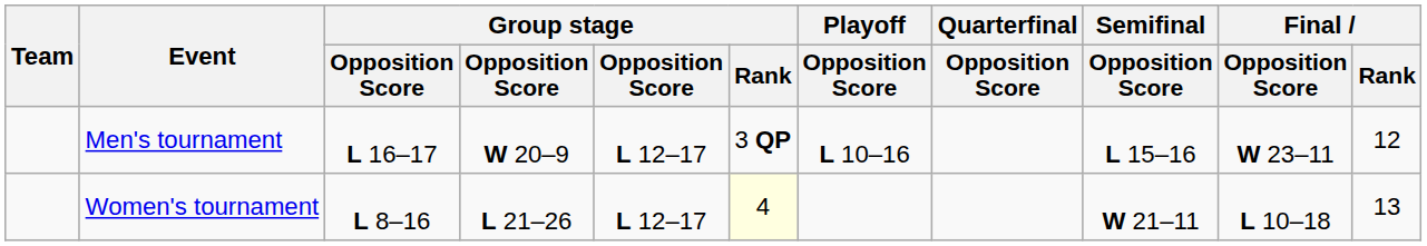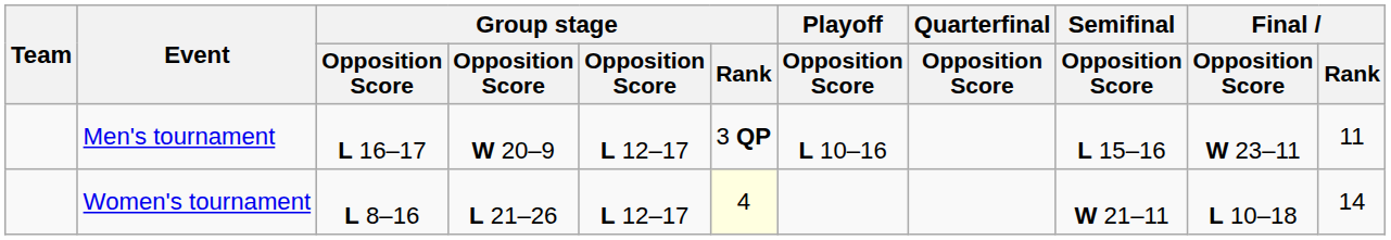 <table class="wikitable" style="text-align:center; font-size:90%;">
 <tr>
 <th rowspan=2>Team</th>
 <th rowspan=2>Event</th>
 <th colspan=4>Group stage</th>
 <th>Playoff</th>
 <th>Quarterfinal</th>
 <th>Semifinal</th>
 <th colspan=2>Final / </th>
 </tr>
 <tr style=font-size:95%>
 <th>Opposition<br>Score</th>
 <th>Opposition<br>Score</th>
 <th>Opposition<br>Score</th>
 <th>Rank</th>
 <th>Opposition<br>Score</th>
 <th>Opposition<br>Score</th>
 <th>Opposition<br>Score</th>
 <th>Opposition<br>Score</th>
 <th>Rank</th>
 </tr>
 <tr>
 <td align=left></td>
 <td align=left><a href='#'>Men's tournament</a></td>
 <td> <br> <strong>L</strong> 16–17</td>
 <td> <br> <strong>W</strong> 20–9</td>
 <td> <br> <strong>L</strong> 12–17</td>
 <td>3 <strong>QP</strong></td>
 <td> <br> <strong>L</strong> 10–16</td>
 <td></td>
 <td><br> <strong>L</strong> 15–16</td>
 <td><br> <strong>W</strong> 23–11</td>
-<td>12</td>
+<td>11</td>
 </tr>
 <tr>
 <td align=left></td>
 <td align=left><a href='#'>Women's tournament</a></td>
 <td> <br> <strong>L</strong> 8–16</td>
 <td> <br> <strong>L</strong> 21–26</td>
 <td> <br> <strong>L</strong> 12–17</td>
 <td style="background: lightyellow;">4</td>
 <td></td>
 <td></td>
 <td><br> <strong>W</strong> 21–11</td>
 <td><br> <strong>L</strong> 10–18</td>
-<td>13</td>
+<td>14</td>
 </tr>
 </table>
